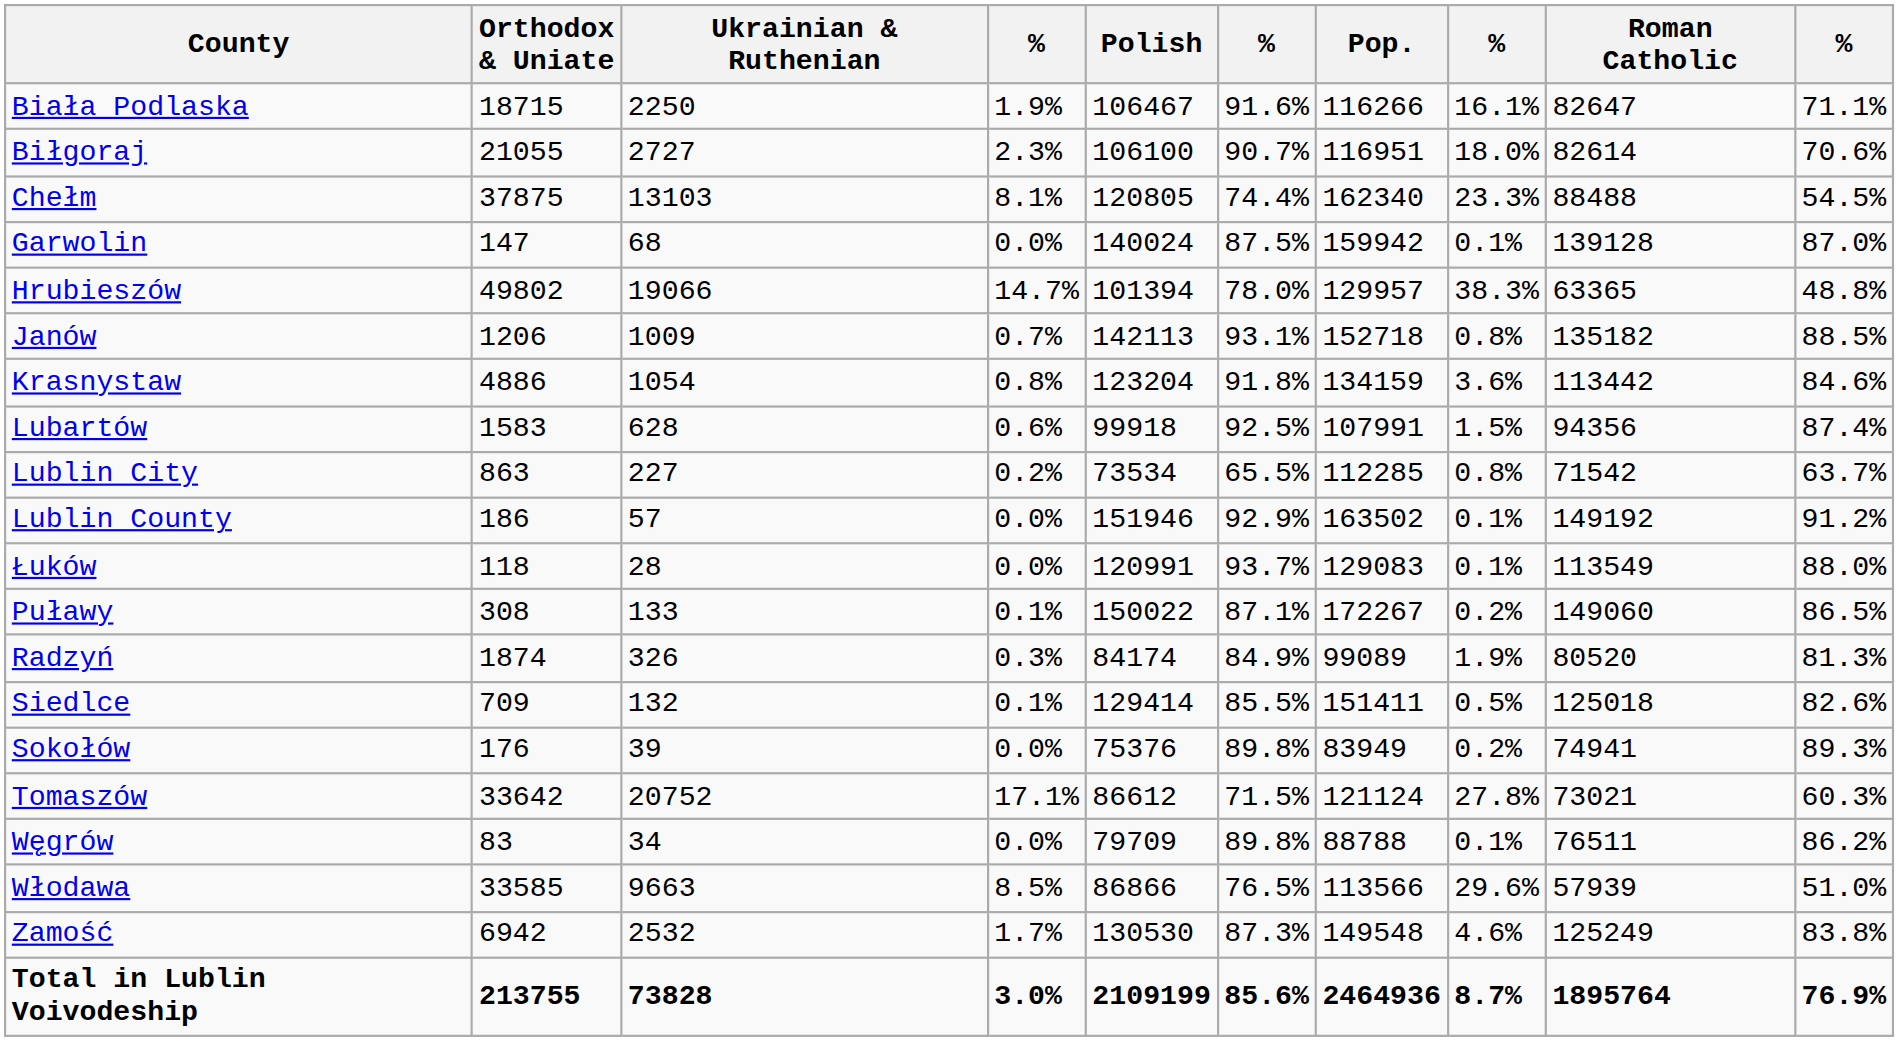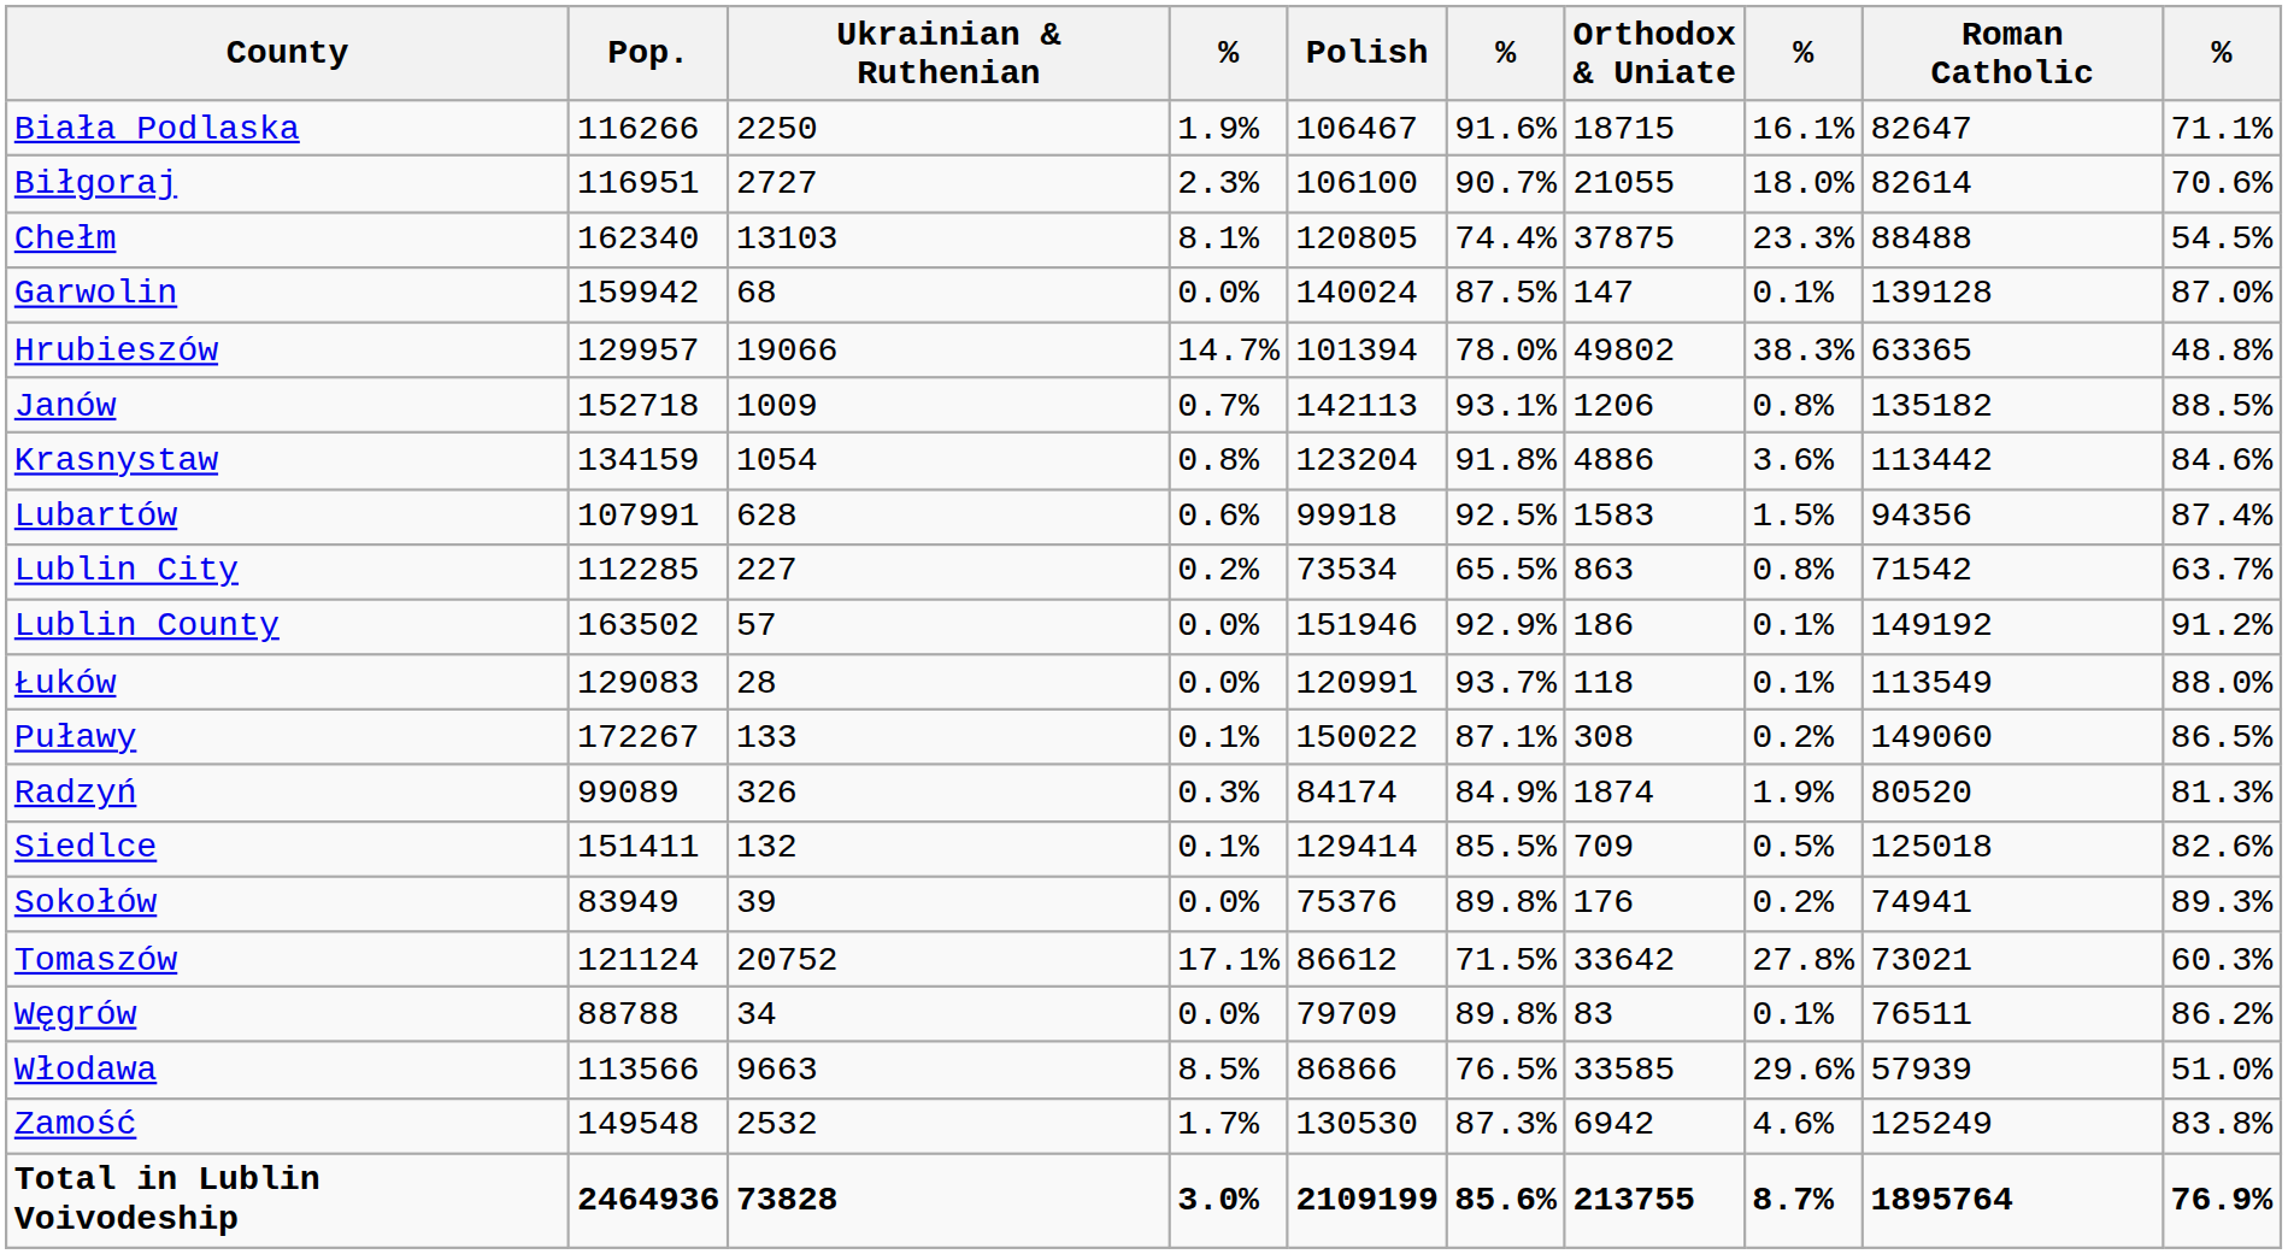 <table class="wikitable sortable mw-collapsible">
 <tr>
 <th>County</th>
-<th>Orthodox<br>& Uniate</th>
+<th>Pop.</th>
 <th>Ukrainian & Ruthenian</th>
 <th>%</th>
 <th>Polish</th>
 <th>%</th>
-<th>Pop.</th>
+<th>Orthodox<br>& Uniate</th>
 <th>%</th>
 <th>Roman Catholic</th>
 <th>%</th>
 </tr>
 <tr>
 <td><a href='#'>Biała Podlaska</a></td>
-<td>18715</td>
+<td>116266</td>
 <td>2250</td>
 <td>1.9%</td>
 <td>106467</td>
 <td>91.6%</td>
-<td>116266</td>
+<td>18715</td>
 <td>16.1%</td>
 <td>82647</td>
 <td>71.1%</td>
 </tr>
 <tr>
 <td><a href='#'>Biłgoraj</a></td>
-<td>21055</td>
+<td>116951</td>
 <td>2727</td>
 <td>2.3%</td>
 <td>106100</td>
 <td>90.7%</td>
-<td>116951</td>
+<td>21055</td>
 <td>18.0%</td>
 <td>82614</td>
 <td>70.6%</td>
 </tr>
 <tr>
 <td><a href='#'>Chełm</a></td>
-<td>37875</td>
+<td>162340</td>
 <td>13103</td>
 <td>8.1%</td>
 <td>120805</td>
 <td>74.4%</td>
-<td>162340</td>
+<td>37875</td>
 <td>23.3%</td>
 <td>88488</td>
 <td>54.5%</td>
 </tr>
 <tr>
 <td><a href='#'>Garwolin</a></td>
-<td>147</td>
+<td>159942</td>
 <td>68</td>
 <td>0.0%</td>
 <td>140024</td>
 <td>87.5%</td>
-<td>159942</td>
+<td>147</td>
 <td>0.1%</td>
 <td>139128</td>
 <td>87.0%</td>
 </tr>
 <tr>
 <td><a href='#'>Hrubieszów</a></td>
-<td>49802</td>
+<td>129957</td>
 <td>19066</td>
 <td>14.7%</td>
 <td>101394</td>
 <td>78.0%</td>
-<td>129957</td>
+<td>49802</td>
 <td>38.3%</td>
 <td>63365</td>
 <td>48.8%</td>
 </tr>
 <tr>
 <td><a href='#'>Janów</a></td>
-<td>1206</td>
+<td>152718</td>
 <td>1009</td>
 <td>0.7%</td>
 <td>142113</td>
 <td>93.1%</td>
-<td>152718</td>
+<td>1206</td>
 <td>0.8%</td>
 <td>135182</td>
 <td>88.5%</td>
 </tr>
 <tr>
 <td><a href='#'>Krasnystaw</a></td>
-<td>4886</td>
+<td>134159</td>
 <td>1054</td>
 <td>0.8%</td>
 <td>123204</td>
 <td>91.8%</td>
-<td>134159</td>
+<td>4886</td>
 <td>3.6%</td>
 <td>113442</td>
 <td>84.6%</td>
 </tr>
 <tr>
 <td><a href='#'>Lubartów</a></td>
-<td>1583</td>
+<td>107991</td>
 <td>628</td>
 <td>0.6%</td>
 <td>99918</td>
 <td>92.5%</td>
-<td>107991</td>
+<td>1583</td>
 <td>1.5%</td>
 <td>94356</td>
 <td>87.4%</td>
 </tr>
 <tr>
 <td><a href='#'>Lublin City</a></td>
-<td>863</td>
+<td>112285</td>
 <td>227</td>
 <td>0.2%</td>
 <td>73534</td>
 <td>65.5%</td>
-<td>112285</td>
+<td>863</td>
 <td>0.8%</td>
 <td>71542</td>
 <td>63.7%</td>
 </tr>
 <tr>
 <td><a href='#'>Lublin County</a></td>
-<td>186</td>
+<td>163502</td>
 <td>57</td>
 <td>0.0%</td>
 <td>151946</td>
 <td>92.9%</td>
-<td>163502</td>
+<td>186</td>
 <td>0.1%</td>
 <td>149192</td>
 <td>91.2%</td>
 </tr>
 <tr>
 <td><a href='#'>Łuków</a></td>
-<td>118</td>
+<td>129083</td>
 <td>28</td>
 <td>0.0%</td>
 <td>120991</td>
 <td>93.7%</td>
-<td>129083</td>
+<td>118</td>
 <td>0.1%</td>
 <td>113549</td>
 <td>88.0%</td>
 </tr>
 <tr>
 <td><a href='#'>Puławy</a></td>
-<td>308</td>
+<td>172267</td>
 <td>133</td>
 <td>0.1%</td>
 <td>150022</td>
 <td>87.1%</td>
-<td>172267</td>
+<td>308</td>
 <td>0.2%</td>
 <td>149060</td>
 <td>86.5%</td>
 </tr>
 <tr>
 <td><a href='#'>Radzyń</a></td>
-<td>1874</td>
+<td>99089</td>
 <td>326</td>
 <td>0.3%</td>
 <td>84174</td>
 <td>84.9%</td>
-<td>99089</td>
+<td>1874</td>
 <td>1.9%</td>
 <td>80520</td>
 <td>81.3%</td>
 </tr>
 <tr>
 <td><a href='#'>Siedlce</a></td>
-<td>709</td>
+<td>151411</td>
 <td>132</td>
 <td>0.1%</td>
 <td>129414</td>
 <td>85.5%</td>
-<td>151411</td>
+<td>709</td>
 <td>0.5%</td>
 <td>125018</td>
 <td>82.6%</td>
 </tr>
 <tr>
 <td><a href='#'>Sokołów</a></td>
-<td>176</td>
+<td>83949</td>
 <td>39</td>
 <td>0.0%</td>
 <td>75376</td>
 <td>89.8%</td>
-<td>83949</td>
+<td>176</td>
 <td>0.2%</td>
 <td>74941</td>
 <td>89.3%</td>
 </tr>
 <tr>
 <td><a href='#'>Tomaszów</a></td>
-<td>33642</td>
+<td>121124</td>
 <td>20752</td>
 <td>17.1%</td>
 <td>86612</td>
 <td>71.5%</td>
-<td>121124</td>
+<td>33642</td>
 <td>27.8%</td>
 <td>73021</td>
 <td>60.3%</td>
 </tr>
 <tr>
 <td><a href='#'>Węgrów</a></td>
-<td>83</td>
+<td>88788</td>
 <td>34</td>
 <td>0.0%</td>
 <td>79709</td>
 <td>89.8%</td>
-<td>88788</td>
+<td>83</td>
 <td>0.1%</td>
 <td>76511</td>
 <td>86.2%</td>
 </tr>
 <tr>
 <td><a href='#'>Włodawa</a></td>
-<td>33585</td>
+<td>113566</td>
 <td>9663</td>
 <td>8.5%</td>
 <td>86866</td>
 <td>76.5%</td>
-<td>113566</td>
+<td>33585</td>
 <td>29.6%</td>
 <td>57939</td>
 <td>51.0%</td>
 </tr>
 <tr>
 <td><a href='#'>Zamość</a></td>
-<td>6942</td>
+<td>149548</td>
 <td>2532</td>
 <td>1.7%</td>
 <td>130530</td>
 <td>87.3%</td>
-<td>149548</td>
+<td>6942</td>
 <td>4.6%</td>
 <td>125249</td>
 <td>83.8%</td>
 </tr>
 <tr>
 <td><strong>Total in Lublin Voivodeship</strong></td>
-<td><strong>213755</strong></td>
+<td><strong>2464936</strong></td>
 <td><strong>73828</strong></td>
 <td><strong>3.0%</strong></td>
 <td><strong>2109199</strong></td>
 <td><strong>85.6%</strong></td>
-<td><strong>2464936</strong></td>
+<td><strong>213755</strong></td>
 <td><strong>8.7%</strong></td>
 <td><strong>1895764</strong></td>
 <td><strong>76.9%</strong></td>
 </tr>
 </table>
